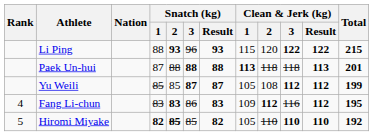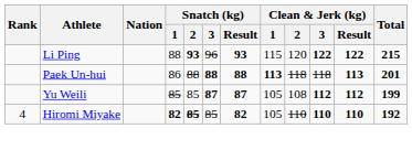 <table class="wikitable sortable" style="text-align:center;">
 <tr>
 <th rowspan=2>Rank</th>
 <th rowspan=2>Athlete</th>
 <th rowspan=2>Nation</th>
 <th colspan=4>Snatch (kg)</th>
 <th colspan=4>Clean & Jerk (kg)</th>
 <th rowspan=2>Total</th>
 </tr>
 <tr>
 <th>1</th>
 <th>2</th>
 <th>3</th>
 <th>Result</th>
 <th>1</th>
 <th>2</th>
 <th>3</th>
 <th>Result</th>
 </tr>
 <tr>
 <td></td>
 <td align=left><a href='#'>Li Ping</a></td>
 <td align=left></td>
 <td>88</td>
 <td><strong>93</strong></td>
 <td><s>96</s></td>
 <td><strong>93</strong></td>
 <td>115</td>
 <td>120</td>
 <td><strong>122</strong></td>
 <td><strong>122</strong></td>
 <td><strong>215</strong></td>
 </tr>
 <tr>
 <td></td>
 <td align=left><a href='#'>Paek Un-hui</a></td>
 <td align=left></td>
-<td>87</td>
+<td>86</td>
 <td><s>88</s></td>
 <td><strong>88</strong></td>
 <td><strong>88</strong></td>
 <td><strong>113</strong></td>
 <td><s>118</s></td>
 <td><s>118</s></td>
 <td><strong>113</strong></td>
 <td><strong>201</strong></td>
 </tr>
 <tr>
 <td></td>
 <td align=left><a href='#'>Yu Weili</a></td>
 <td align=left></td>
 <td><s>85</s></td>
 <td>85</td>
 <td><strong>87</strong></td>
 <td><strong>87</strong></td>
 <td>105</td>
 <td>108</td>
 <td><strong>112</strong></td>
 <td><strong>112</strong></td>
 <td><strong>199</strong></td>
 </tr>
 <tr>
 <td>4</td>
-<td align=left><a href='#'>Fang Li-chun</a></td>
-<td align=left></td>
-<td><s>83</s></td>
-<td><strong>83</strong></td>
-<td><s>86</s></td>
-<td><strong>83</strong></td>
-<td>109</td>
-<td><strong>112</strong></td>
-<td><s>116</s></td>
-<td><strong>112</strong></td>
-<td><strong>195</strong></td>
-</tr>
-<tr>
-<td>5</td>
 <td align=left><a href='#'>Hiromi Miyake</a></td>
 <td align=left></td>
 <td><strong>82</strong></td>
 <td><strong><s>85</s></strong></td>
 <td><s>85</s></td>
 <td><strong>82</strong></td>
 <td>105</td>
 <td><s>110</s></td>
 <td><strong>110</strong></td>
 <td><strong>110</strong></td>
 <td><strong>192</strong></td>
 </tr>
 </table>
